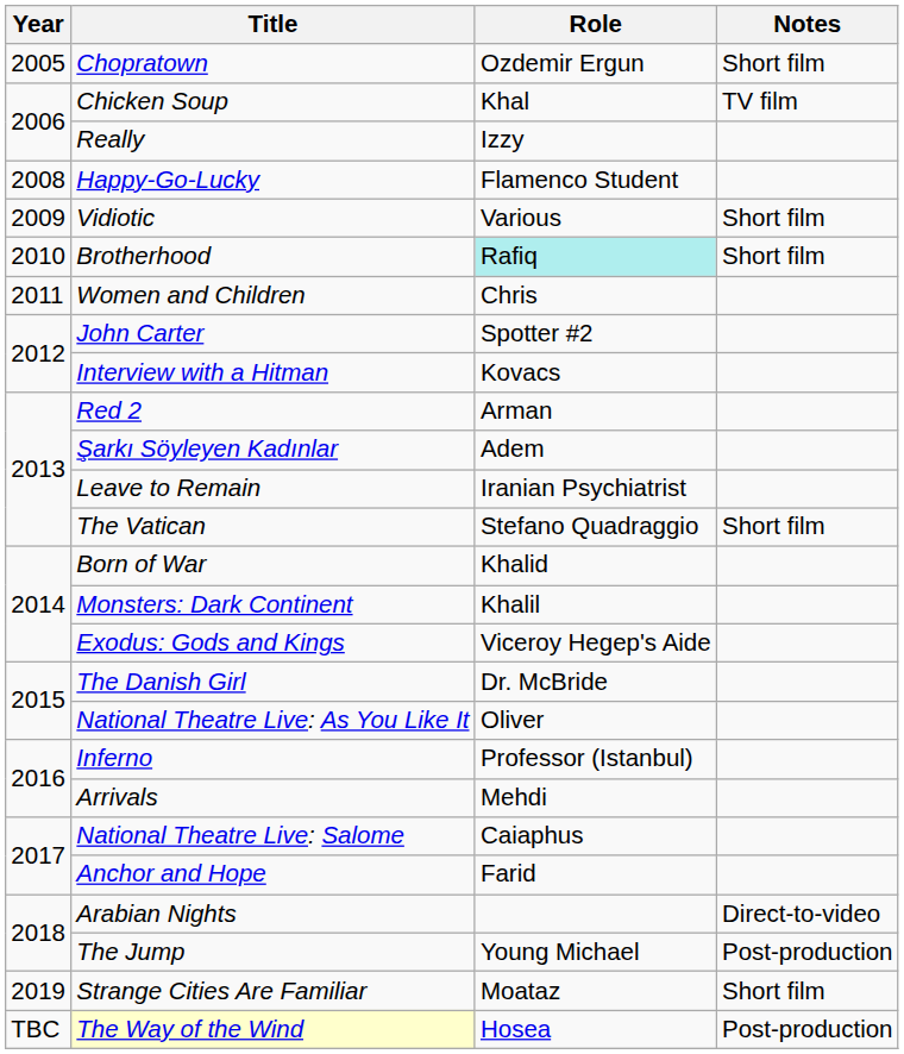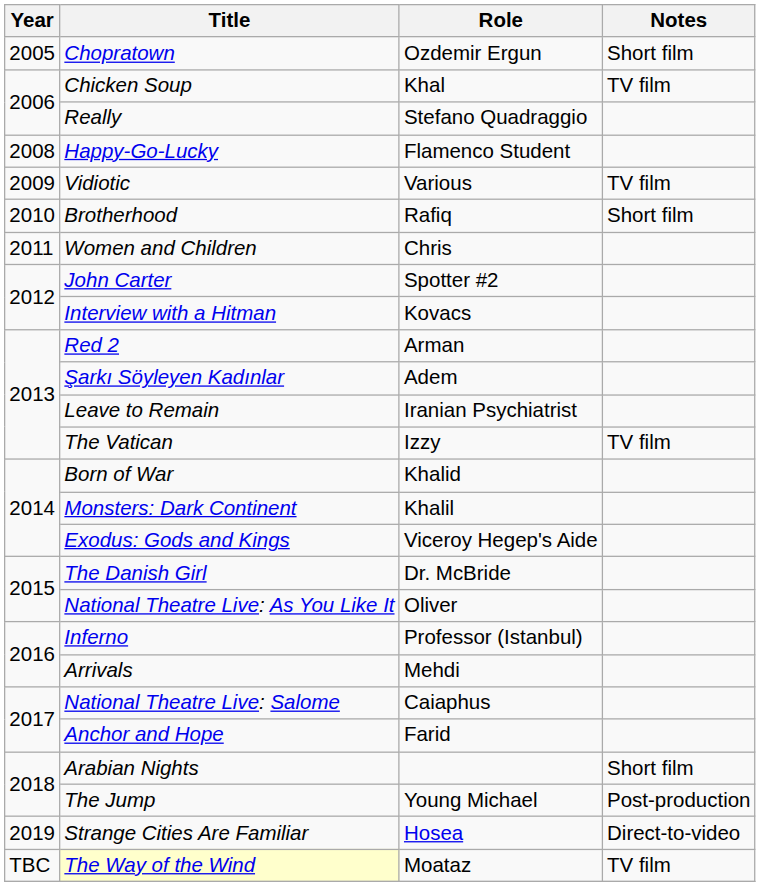 <table class="wikitable">
 <tr>
 <th>Year</th>
 <th>Title</th>
 <th>Role</th>
 <th>Notes</th>
 </tr>
 <tr>
 <td>2005</td>
 <td><em><a href='#'>Chopratown</a></em></td>
 <td>Ozdemir Ergun</td>
 <td>Short film</td>
 </tr>
 <tr>
 <td rowspan="2">2006</td>
 <td><em>Chicken Soup</em></td>
 <td>Khal</td>
 <td>TV film</td>
 </tr>
 <tr>
 <td><em>Really</em></td>
-<td>Izzy</td>
+<td>Stefano Quadraggio</td>
 <td></td>
 </tr>
 <tr>
 <td>2008</td>
 <td><em><a href='#'>Happy-Go-Lucky</a></em></td>
 <td>Flamenco Student</td>
 <td></td>
 </tr>
 <tr>
 <td>2009</td>
 <td><em>Vidiotic</em></td>
 <td>Various</td>
-<td>Short film</td>
+<td>TV film</td>
 </tr>
 <tr>
 <td>2010</td>
 <td><em>Brotherhood</em></td>
-<td style="background: paleturquoise;">Rafiq</td>
+<td>Rafiq</td>
 <td>Short film</td>
 </tr>
 <tr>
 <td>2011</td>
 <td><em>Women and Children</em></td>
 <td>Chris</td>
 <td></td>
 </tr>
 <tr>
 <td rowspan="2">2012</td>
 <td><em><a href='#'>John Carter</a></em></td>
 <td>Spotter #2</td>
 <td></td>
 </tr>
 <tr>
 <td><em><a href='#'>Interview with a Hitman</a></em></td>
 <td>Kovacs</td>
 <td></td>
 </tr>
 <tr>
 <td rowspan="4">2013</td>
 <td><em><a href='#'>Red 2</a></em></td>
 <td>Arman</td>
 <td></td>
 </tr>
 <tr>
 <td><em><a href='#'>Şarkı Söyleyen Kadınlar</a></em></td>
 <td>Adem</td>
 <td></td>
 </tr>
 <tr>
 <td><em>Leave to Remain</em></td>
 <td>Iranian Psychiatrist</td>
 <td></td>
 </tr>
 <tr>
 <td><em>The Vatican</em></td>
-<td>Stefano Quadraggio</td>
-<td>Short film</td>
+<td>Izzy</td>
+<td>TV film</td>
 </tr>
 <tr>
 <td rowspan="3">2014</td>
 <td><em>Born of War</em></td>
 <td>Khalid</td>
 <td></td>
 </tr>
 <tr>
 <td><em><a href='#'>Monsters: Dark Continent</a></em></td>
 <td>Khalil</td>
 <td></td>
 </tr>
 <tr>
 <td><em><a href='#'>Exodus: Gods and Kings</a></em></td>
 <td>Viceroy Hegep's Aide</td>
 <td></td>
 </tr>
 <tr>
 <td rowspan="2">2015</td>
 <td><em><a href='#'>The Danish Girl</a></em></td>
 <td>Dr. McBride</td>
 <td></td>
 </tr>
 <tr>
 <td><em><a href='#'>National Theatre Live</a>: <a href='#'>As You Like It</a></em></td>
 <td>Oliver</td>
 <td></td>
 </tr>
 <tr>
 <td rowspan="2">2016</td>
 <td><em><a href='#'>Inferno</a></em></td>
 <td>Professor (Istanbul)</td>
 <td></td>
 </tr>
 <tr>
 <td><em>Arrivals</em></td>
 <td>Mehdi</td>
 <td></td>
 </tr>
 <tr>
 <td rowspan="2">2017</td>
 <td><em><a href='#'>National Theatre Live</a>: <a href='#'>Salome</a></em></td>
 <td>Caiaphus</td>
 <td></td>
 </tr>
 <tr>
 <td><em><a href='#'>Anchor and Hope</a></em></td>
 <td>Farid</td>
 <td></td>
 </tr>
 <tr>
 <td rowspan="2">2018</td>
 <td><em>Arabian Nights</em></td>
 <td></td>
-<td>Direct-to-video</td>
+<td>Short film</td>
 </tr>
 <tr>
 <td><em>The Jump</em></td>
 <td>Young Michael</td>
 <td>Post-production</td>
 </tr>
 <tr>
 <td>2019</td>
 <td><em>Strange Cities Are Familiar</em></td>
-<td>Moataz</td>
-<td>Short film</td>
+<td><a href='#'>Hosea</a></td>
+<td>Direct-to-video</td>
 </tr>
 <tr>
 <td>TBC</td>
 <td style="background:#FFFFCC;"><em><a href='#'>The Way of the Wind</a></em></td>
-<td><a href='#'>Hosea</a></td>
-<td>Post-production</td>
+<td>Moataz</td>
+<td>TV film</td>
 </tr>
 <tr>
 </tr>
 </table>
